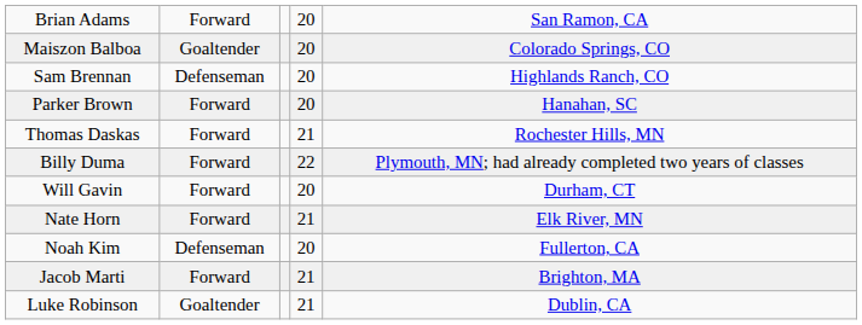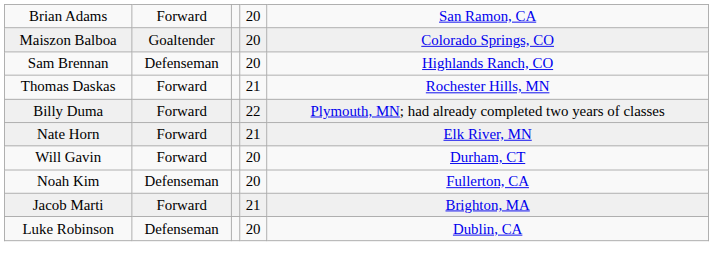 <table class="wikitable" width="60%">
 <tr align="center" bgcolor="">
 <td>Brian Adams</td>
 <td>Forward</td>
 <td></td>
 <td>20</td>
 <td><a href='#'>San Ramon, CA</a></td>
 </tr>
 <tr align="center" bgcolor="f0f0f0">
 <td>Maiszon Balboa</td>
 <td>Goaltender</td>
 <td></td>
 <td>20</td>
 <td><a href='#'>Colorado Springs, CO</a></td>
 </tr>
 <tr align="center" bgcolor="">
 <td>Sam Brennan</td>
 <td>Defenseman</td>
 <td></td>
 <td>20</td>
 <td><a href='#'>Highlands Ranch, CO</a></td>
 </tr>
-<tr align="center" bgcolor="f0f0f0">
-<td>Parker Brown</td>
-<td>Forward</td>
-<td></td>
-<td>20</td>
-<td><a href='#'>Hanahan, SC</a></td>
-</tr>
 <tr align="center" bgcolor="">
 <td>Thomas Daskas</td>
 <td>Forward</td>
 <td></td>
 <td>21</td>
 <td><a href='#'>Rochester Hills, MN</a></td>
 </tr>
 <tr align="center" bgcolor="f0f0f0">
 <td>Billy Duma</td>
 <td>Forward</td>
 <td></td>
 <td>22</td>
 <td><a href='#'>Plymouth, MN</a>; had already completed two years of classes</td>
 </tr>
+<tr align="center" bgcolor="f0f0f0">
+<td>Nate Horn</td>
+<td>Forward</td>
+<td></td>
+<td>21</td>
+<td><a href='#'>Elk River, MN</a></td>
+</tr>
 <tr align="center" bgcolor="">
 <td>Will Gavin</td>
 <td>Forward</td>
 <td></td>
 <td>20</td>
 <td><a href='#'>Durham, CT</a></td>
-</tr>
-<tr align="center" bgcolor="f0f0f0">
-<td>Nate Horn</td>
-<td>Forward</td>
-<td></td>
-<td>21</td>
-<td><a href='#'>Elk River, MN</a></td>
 </tr>
 <tr align="center" bgcolor="">
 <td>Noah Kim</td>
 <td>Defenseman</td>
 <td></td>
 <td>20</td>
 <td><a href='#'>Fullerton, CA</a></td>
 </tr>
 <tr align="center" bgcolor="f0f0f0">
 <td>Jacob Marti</td>
 <td>Forward</td>
 <td></td>
 <td>21</td>
 <td><a href='#'>Brighton, MA</a></td>
 </tr>
 <tr align="center" bgcolor="">
 <td>Luke Robinson</td>
-<td>Goaltender</td>
+<td>Defenseman</td>
 <td></td>
-<td>21</td>
+<td>20</td>
 <td><a href='#'>Dublin, CA</a></td>
 </tr>
 </table>
